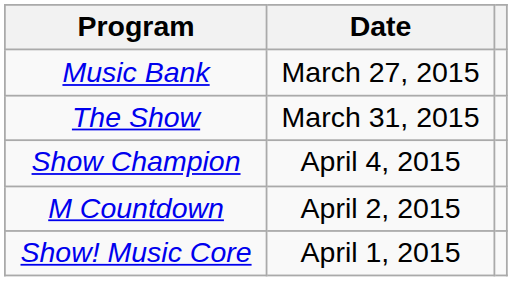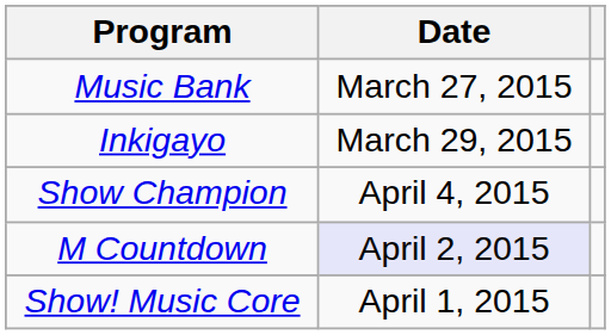 <table class="sortable wikitable" style="text-align:center;">
 <tr>
 <th width="140">Program</th>
 <th width="120">Date</th>
 <th class="unsortable"></th>
 </tr>
 <tr>
 <td><em><a href='#'>Music Bank</a></em></td>
 <td>March 27, 2015</td>
 <td></td>
 </tr>
 <tr>
-<td><em><a href='#'>The Show</a></em></td>
-<td>March 31, 2015</td>
+<td><em><a href='#'>Inkigayo</a></em></td>
+<td>March 29, 2015</td>
 <td></td>
 </tr>
 <tr>
 <td><em><a href='#'>Show Champion</a></em></td>
 <td>April 4, 2015</td>
 <td></td>
 </tr>
 <tr>
 <td><em><a href='#'>M Countdown</a></em></td>
-<td>April 2, 2015</td>
+<td style="background: lavender;">April 2, 2015</td>
 <td></td>
 </tr>
 <tr>
 <td><em><a href='#'>Show! Music Core</a></em></td>
 <td>April 1, 2015</td>
 <td></td>
 </tr>
 </table>
